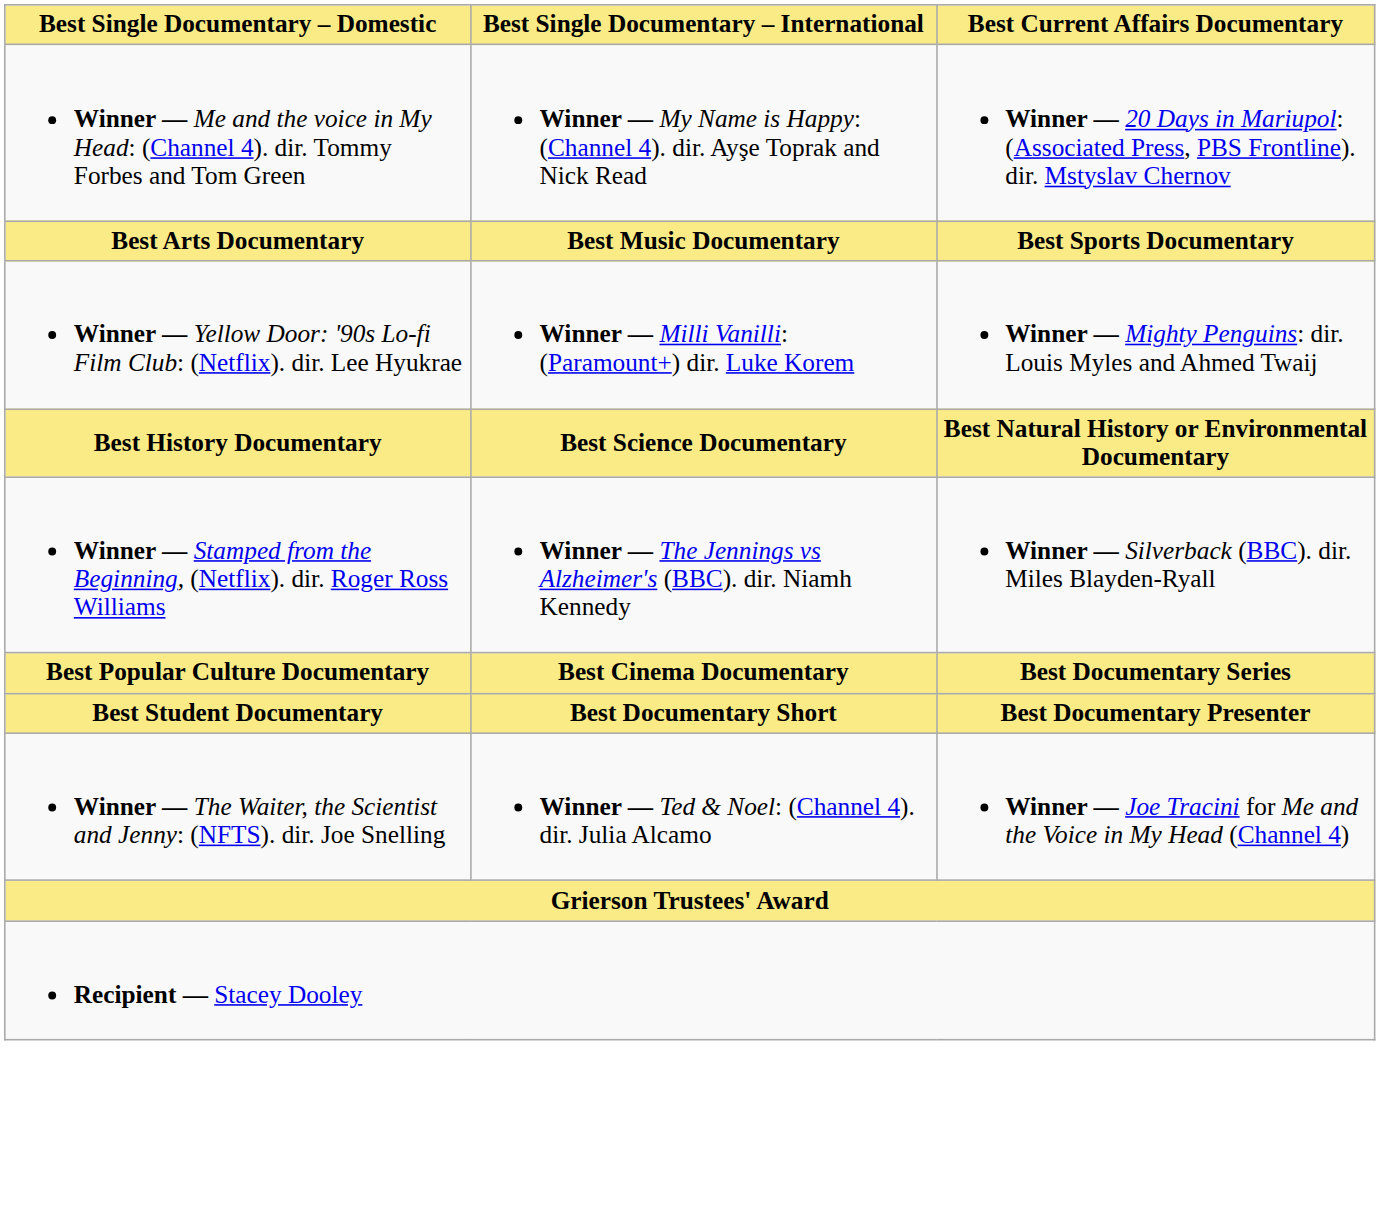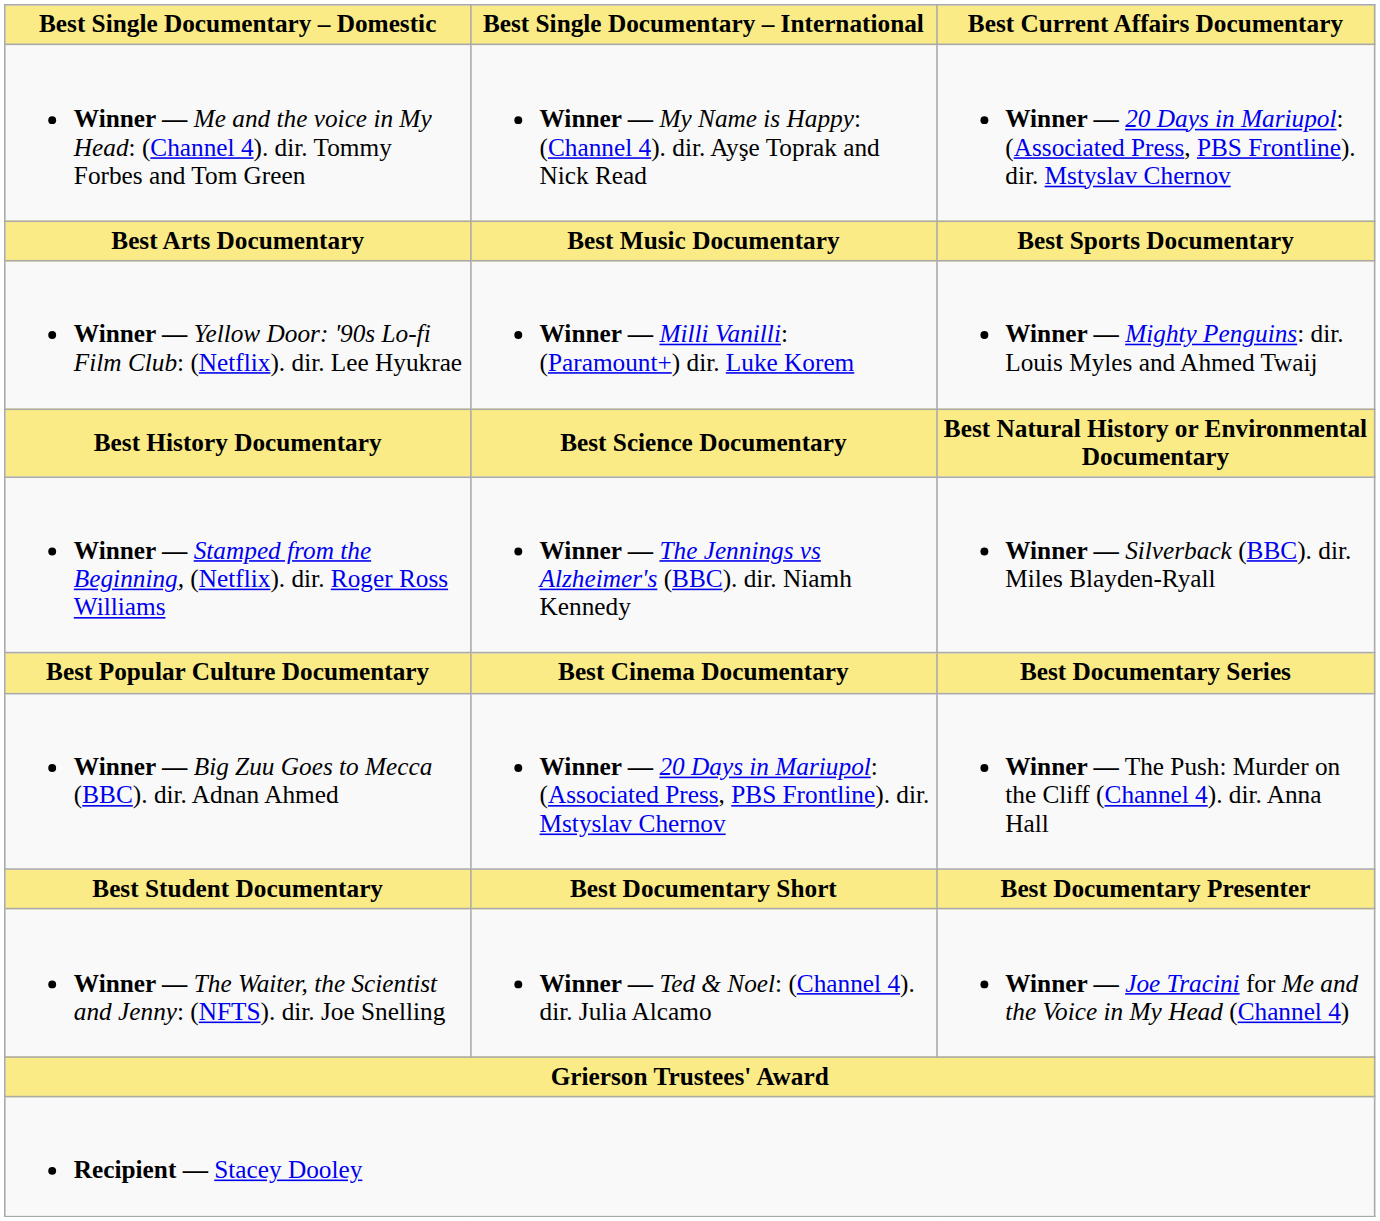 <table class="wikitable" style="font-size:100%">
 <tr>
 <th style="background:#FAEB86;" width="33%">Best Single Documentary – Domestic</th>
 <th style="background:#FAEB86;" width="34%">Best Single Documentary – International</th>
 <th style="background:#FAEB86;" width="33%">Best Current Affairs Documentary</th>
 </tr>
 <tr>
 <td style="vertical-align:top"><br><ul><li><strong>Winner —</strong> <em>Me and the voice in My Head</em>: (<a href='#'>Channel 4</a>). dir. Tommy Forbes and Tom Green</li></ul></td>
 <td style="vertical-align:top"><br><ul><li><strong>Winner —</strong> <em>My Name is Happy</em>: (<a href='#'>Channel 4</a>). dir. Ayşe Toprak and Nick Read</li></ul></td>
 <td style="vertical-align:top"><br><ul><li><strong>Winner —</strong> <em><a href='#'>20 Days in Mariupol</a></em>: (<a href='#'>Associated Press</a>, <a href='#'>PBS Frontline</a>). dir. <a href='#'>Mstyslav Chernov</a></li></ul></td>
 </tr>
 <tr>
 <th style="background:#FAEB86;" width="34%">Best Arts Documentary</th>
 <th style="background:#FAEB86;" width="33%">Best Music Documentary</th>
 <th style="background:#FAEB86;" width="33%">Best Sports Documentary</th>
 </tr>
 <tr>
 <td style="vertical-align:top"><br><ul><li><strong>Winner —</strong> <em>Yellow Door: '90s Lo-fi Film Club</em>: (<a href='#'>Netflix</a>). dir. Lee Hyukrae</li></ul></td>
 <td style="vertical-align:top"><br><ul><li><strong>Winner —</strong> <em><a href='#'>Milli Vanilli</a></em>: (<a href='#'>Paramount+</a>)  dir. <a href='#'>Luke Korem</a></li></ul></td>
 <td style="vertical-align:top"><br><ul><li><strong>Winner —</strong> <em><a href='#'>Mighty Penguins</a></em>: dir. Louis Myles and Ahmed Twaij</li></ul></td>
 </tr>
 <tr>
 <th style="background:#FAEB86;" width="34%">Best History Documentary</th>
 <th style="background:#FAEB86;" width="33%">Best Science Documentary</th>
 <th style="background:#FAEB86;" width="33%">Best Natural History or Environmental Documentary</th>
 </tr>
 <tr>
 <td style="vertical-align:top"><br><ul><li><strong>Winner —</strong> <em><a href='#'>Stamped from the Beginning</a>,</em> (<a href='#'>Netflix</a>). dir. <a href='#'>Roger Ross Williams</a></li></ul></td>
 <td style="vertical-align:top"><br><ul><li><strong>Winner —</strong> <em><a href='#'>The Jennings vs Alzheimer's</a></em> (<a href='#'>BBC</a>). dir. Niamh Kennedy</li></ul></td>
 <td style="vertical-align:top"><br><ul><li><strong>Winner —</strong> <em>Silverback</em> (<a href='#'>BBC</a>). dir. Miles Blayden-Ryall</li></ul></td>
 </tr>
 <tr>
 <th style="background:#FAEB86;" width="34%">Best Popular Culture Documentary</th>
 <th style="background:#FAEB86;" width="33%">Best Cinema Documentary</th>
 <th style="background:#FAEB86;" width="33%">Best Documentary Series</th>
 </tr>
 <tr>
+<td style="vertical-align:top"><br><ul><li><strong>Winner —</strong> <em>Big Zuu Goes to Mecca</em> (<a href='#'>BBC</a>). dir. Adnan Ahmed</li></ul></td>
+<td style="vertical-align:top"><br><ul><li><strong>Winner —</strong> <em><a href='#'>20 Days in Mariupol</a></em>: (<a href='#'>Associated Press</a>, <a href='#'>PBS Frontline</a>). dir. <a href='#'>Mstyslav Chernov</a></li></ul></td>
+<td style="vertical-align:top"><br><ul><li><strong>Winner —</strong> The Push: Murder on the Cliff (<a href='#'>Channel 4</a>). dir. Anna Hall</li></ul></td>
+</tr>
+<tr>
 <th style="background:#FAEB86;" width="34%">Best Student Documentary</th>
 <th style="background:#FAEB86;" width="33%">Best Documentary Short</th>
 <th style="background:#FAEB86;" width="33%">Best Documentary Presenter</th>
 </tr>
 <tr>
 <td style="vertical-align:top"><br><ul><li><strong>Winner —</strong> <em>The Waiter, the Scientist and Jenny</em>: (<a href='#'>NFTS</a>). dir. Joe Snelling</li></ul></td>
 <td style="vertical-align:top"><br><ul><li><strong>Winner —</strong> <em>Ted & Noel</em>: (<a href='#'>Channel 4</a>). dir. Julia Alcamo</li></ul></td>
 <td style="vertical-align:top"><br><ul><li><strong>Winner —</strong> <em><a href='#'>Joe Tracini</a></em> for <em>Me and the Voice in My Head</em> (<a href='#'>Channel 4</a>)</li></ul></td>
 </tr>
 <tr>
 <th colspan="3" style="background:#FAEB86;" width="34%"><strong>Grierson Trustees' Award</strong></th>
 </tr>
 <tr>
 <td colspan="3"><br><ul><li><strong>Recipient —</strong> <a href='#'>Stacey Dooley</a></li></ul></td>
 </tr>
 </table>
